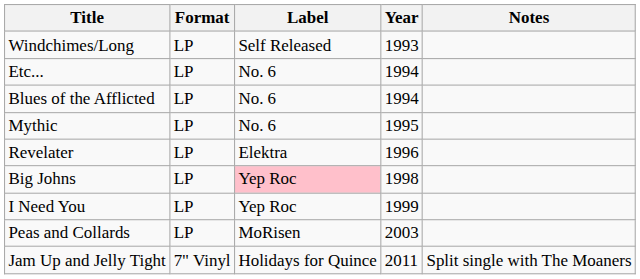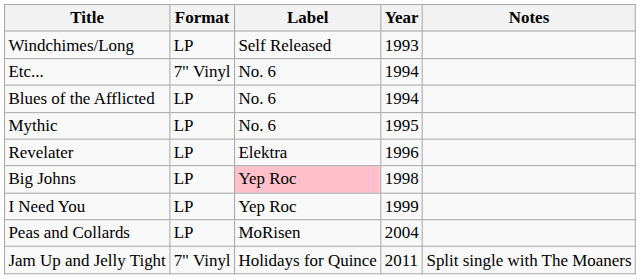 <table class="wikitable">
 <tr>
 <th>Title</th>
 <th>Format</th>
 <th>Label</th>
 <th>Year</th>
 <th>Notes</th>
 </tr>
 <tr>
 <td>Windchimes/Long</td>
 <td>LP</td>
 <td>Self Released</td>
 <td>1993</td>
 <td></td>
 </tr>
 <tr>
 <td>Etc...</td>
-<td>LP</td>
+<td>7" Vinyl</td>
 <td>No. 6</td>
 <td>1994</td>
 <td></td>
 </tr>
 <tr>
 <td>Blues of the Afflicted</td>
 <td>LP</td>
 <td>No. 6</td>
 <td>1994</td>
 <td></td>
 </tr>
 <tr>
 <td>Mythic</td>
 <td>LP</td>
 <td>No. 6</td>
 <td>1995</td>
 <td></td>
 </tr>
 <tr>
 <td>Revelater</td>
 <td>LP</td>
 <td>Elektra</td>
 <td>1996</td>
 <td></td>
 </tr>
 <tr>
 <td>Big Johns</td>
 <td>LP</td>
 <td style="background: pink;">Yep Roc</td>
 <td>1998</td>
 <td></td>
 </tr>
 <tr>
 <td>I Need You</td>
 <td>LP</td>
 <td>Yep Roc</td>
 <td>1999</td>
 <td></td>
 </tr>
 <tr>
 <td>Peas and Collards</td>
 <td>LP</td>
 <td>MoRisen</td>
-<td>2003</td>
+<td>2004</td>
 <td></td>
 </tr>
 <tr>
 <td>Jam Up and Jelly Tight</td>
 <td>7" Vinyl</td>
 <td>Holidays for Quince</td>
 <td>2011</td>
 <td>Split single with The Moaners</td>
 </tr>
 </table>
